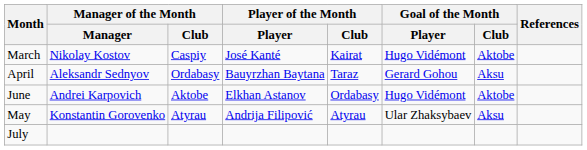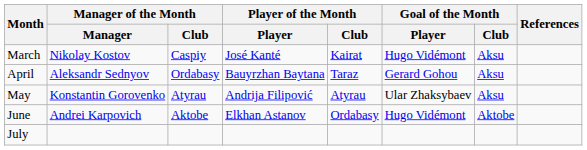 <table class="wikitable">
 <tr>
 <th rowspan="2">Month</th>
 <th colspan="2">Manager of the Month</th>
 <th colspan="2">Player of the Month</th>
 <th colspan="2">Goal of the Month</th>
 <th rowspan="2">References</th>
 </tr>
 <tr>
 <th>Manager</th>
 <th>Club</th>
 <th>Player</th>
 <th>Club</th>
 <th>Player</th>
 <th>Club</th>
 </tr>
 <tr>
 <td>March</td>
 <td> <a href='#'>Nikolay Kostov</a></td>
 <td><a href='#'>Caspiy</a></td>
 <td> <a href='#'>José Kanté</a></td>
 <td><a href='#'>Kairat</a></td>
 <td> <a href='#'>Hugo Vidémont</a></td>
-<td><a href='#'>Aktobe</a></td>
+<td><a href='#'>Aksu</a></td>
 <td align=center></td>
 </tr>
 <tr>
 <td>April</td>
 <td> <a href='#'>Aleksandr Sednyov</a></td>
 <td><a href='#'>Ordabasy</a></td>
 <td> <a href='#'>Bauyrzhan Baytana</a></td>
 <td><a href='#'>Taraz</a></td>
 <td> <a href='#'>Gerard Gohou</a></td>
+<td><a href='#'>Aksu</a></td>
+<td align=center></td>
+</tr>
+<tr>
+<td>May</td>
+<td> <a href='#'>Konstantin Gorovenko</a></td>
+<td><a href='#'>Atyrau</a></td>
+<td> <a href='#'>Andrija Filipović</a></td>
+<td><a href='#'>Atyrau</a></td>
+<td> Ular Zhaksybaev</td>
 <td><a href='#'>Aksu</a></td>
 <td align=center></td>
 </tr>
 <tr>
 <td>June</td>
 <td> <a href='#'>Andrei Karpovich</a></td>
 <td><a href='#'>Aktobe</a></td>
 <td> <a href='#'>Elkhan Astanov</a></td>
 <td><a href='#'>Ordabasy</a></td>
 <td> <a href='#'>Hugo Vidémont</a></td>
 <td><a href='#'>Aktobe</a></td>
 <td align=center><br></td>
 </tr>
 <tr>
-<td>May</td>
-<td> <a href='#'>Konstantin Gorovenko</a></td>
-<td><a href='#'>Atyrau</a></td>
-<td> <a href='#'>Andrija Filipović</a></td>
-<td><a href='#'>Atyrau</a></td>
-<td> Ular Zhaksybaev</td>
-<td><a href='#'>Aksu</a></td>
-<td align=center></td>
-</tr>
-<tr>
 <td>July</td>
 <td></td>
 <td></td>
 <td></td>
 <td></td>
 <td></td>
 <td></td>
 <td></td>
 </tr>
 </table>
